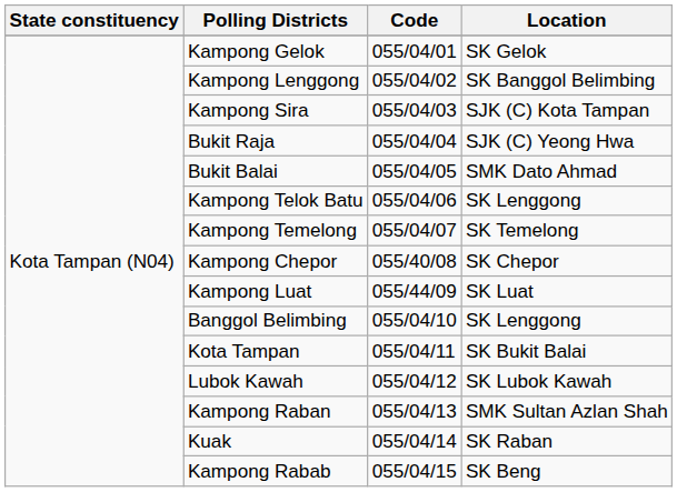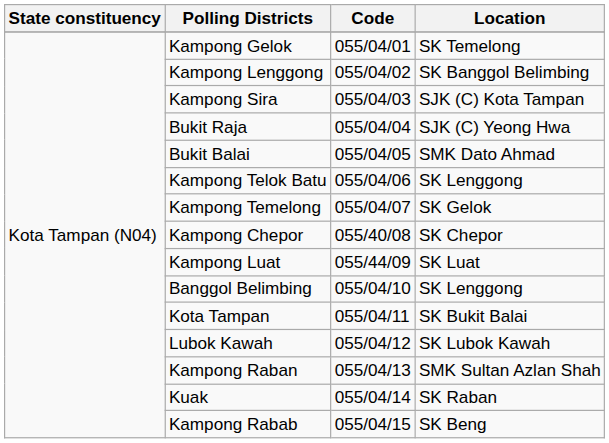 <table class="wikitable sortable mw-collapsible" style="white-space:nowrap;font-size:90%">
 <tr>
 <th>State constituency</th>
 <th>Polling Districts</th>
 <th>Code</th>
 <th>Location</th>
 </tr>
 <tr>
 </tr>
 <tr>
 <td rowspan="15">Kota Tampan (N04)</td>
 <td>Kampong Gelok</td>
 <td>055/04/01</td>
-<td>SK Gelok</td>
+<td>SK Temelong</td>
 </tr>
 <tr>
 <td>Kampong Lenggong</td>
 <td>055/04/02</td>
 <td>SK Banggol Belimbing</td>
 </tr>
 <tr>
 <td>Kampong Sira</td>
 <td>055/04/03</td>
 <td>SJK (C) Kota Tampan</td>
 </tr>
 <tr>
 <td>Bukit Raja</td>
 <td>055/04/04</td>
 <td>SJK (C) Yeong Hwa</td>
 </tr>
 <tr>
 <td>Bukit Balai</td>
 <td>055/04/05</td>
 <td>SMK Dato Ahmad</td>
 </tr>
 <tr>
 <td>Kampong Telok Batu</td>
 <td>055/04/06</td>
 <td>SK Lenggong</td>
 </tr>
 <tr>
 <td>Kampong Temelong</td>
 <td>055/04/07</td>
-<td>SK Temelong</td>
+<td>SK Gelok</td>
 </tr>
 <tr>
 <td>Kampong Chepor</td>
 <td>055/40/08</td>
 <td>SK Chepor</td>
 </tr>
 <tr>
 <td>Kampong Luat</td>
 <td>055/44/09</td>
 <td>SK Luat</td>
 </tr>
 <tr>
 <td>Banggol Belimbing</td>
 <td>055/04/10</td>
 <td>SK Lenggong</td>
 </tr>
 <tr>
 <td>Kota Tampan</td>
 <td>055/04/11</td>
 <td>SK Bukit Balai</td>
 </tr>
 <tr>
 <td>Lubok Kawah</td>
 <td>055/04/12</td>
 <td>SK Lubok Kawah</td>
 </tr>
 <tr>
 <td>Kampong Raban</td>
 <td>055/04/13</td>
 <td>SMK Sultan Azlan Shah</td>
 </tr>
 <tr>
 <td>Kuak</td>
 <td>055/04/14</td>
 <td>SK Raban</td>
 </tr>
 <tr>
 <td>Kampong Rabab</td>
 <td>055/04/15</td>
 <td>SK Beng</td>
 </tr>
 </table>
